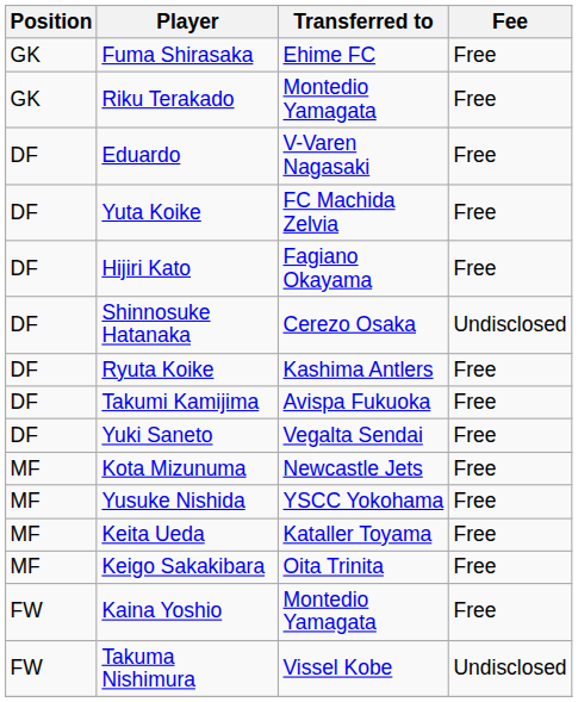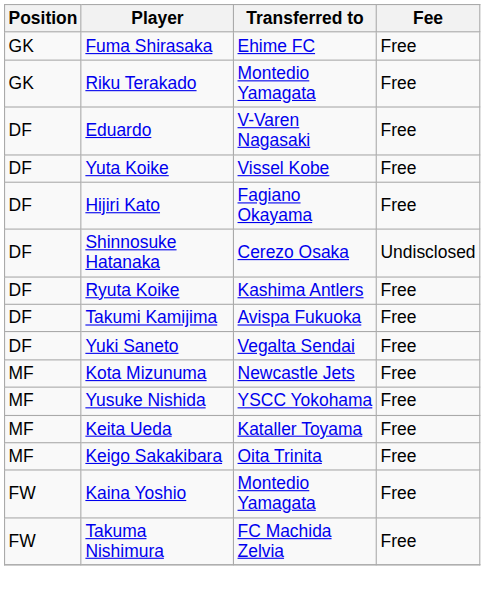 <table class="wikitable sortable" style="width:70%; text-align:center; font-size:100%; text-align:left;">
 <tr>
 <th>Position</th>
 <th>Player</th>
 <th>Transferred to</th>
 <th>Fee</th>
 </tr>
 <tr>
 <td>GK</td>
 <td> <a href='#'>Fuma Shirasaka</a></td>
 <td> <a href='#'>Ehime FC</a></td>
 <td>Free </td>
 </tr>
 <tr>
 <td>GK</td>
 <td> <a href='#'>Riku Terakado</a></td>
 <td> <a href='#'>Montedio Yamagata</a></td>
 <td>Free </td>
 </tr>
 <tr>
 <td>DF</td>
 <td> <a href='#'>Eduardo</a></td>
 <td> <a href='#'>V-Varen Nagasaki</a></td>
 <td>Free </td>
 </tr>
 <tr>
 <td>DF</td>
 <td> <a href='#'>Yuta Koike</a></td>
-<td> <a href='#'>FC Machida Zelvia</a></td>
+<td> <a href='#'>Vissel Kobe</a></td>
 <td>Free  </td>
 </tr>
 <tr>
 <td>DF</td>
 <td> <a href='#'>Hijiri Kato</a></td>
 <td> <a href='#'>Fagiano Okayama</a></td>
 <td>Free </td>
 </tr>
 <tr>
 <td>DF</td>
 <td> <a href='#'>Shinnosuke Hatanaka</a></td>
 <td> <a href='#'>Cerezo Osaka</a></td>
 <td>Undisclosed </td>
 </tr>
 <tr>
 <td>DF</td>
 <td> <a href='#'>Ryuta Koike</a></td>
 <td> <a href='#'>Kashima Antlers</a></td>
 <td>Free </td>
 </tr>
 <tr>
 <td>DF</td>
 <td> <a href='#'>Takumi Kamijima</a></td>
 <td> <a href='#'>Avispa Fukuoka</a></td>
 <td>Free </td>
 </tr>
 <tr>
 <td>DF</td>
 <td> <a href='#'>Yuki Saneto</a></td>
 <td> <a href='#'>Vegalta Sendai</a></td>
 <td>Free </td>
 </tr>
 <tr>
 <td>MF</td>
 <td> <a href='#'>Kota Mizunuma</a></td>
 <td> <a href='#'>Newcastle Jets</a></td>
 <td>Free </td>
 </tr>
 <tr>
 <td>MF</td>
 <td> <a href='#'>Yusuke Nishida</a></td>
 <td> <a href='#'>YSCC Yokohama</a></td>
 <td>Free  </td>
 </tr>
 <tr>
 <td>MF</td>
 <td> <a href='#'>Keita Ueda</a></td>
 <td> <a href='#'>Kataller Toyama</a></td>
 <td>Free </td>
 </tr>
 <tr>
 <td>MF</td>
 <td> <a href='#'>Keigo Sakakibara</a></td>
 <td> <a href='#'>Oita Trinita</a></td>
 <td>Free </td>
 </tr>
 <tr>
 <td>FW</td>
 <td> <a href='#'>Kaina Yoshio</a></td>
 <td> <a href='#'>Montedio Yamagata</a></td>
 <td>Free </td>
 </tr>
 <tr>
 <td>FW</td>
 <td> <a href='#'>Takuma Nishimura</a></td>
-<td> <a href='#'>Vissel Kobe</a></td>
-<td>Undisclosed </td>
+<td> <a href='#'>FC Machida Zelvia</a></td>
+<td>Free </td>
 </tr>
 <tr>
 </tr>
 </table>
